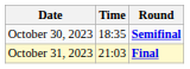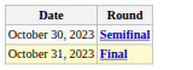 <table class="wikitable">
 <tr>
 <th>Date</th>
-<th>Time</th>
 <th>Round</th>
 </tr>
 <tr>
 <td>October 30, 2023</td>
-<td>18:35</td>
 <td><strong><a href='#'>Semifinal</a></strong></td>
 </tr>
 <tr style=background:lemonchiffon>
 <td>October 31, 2023</td>
-<td>21:03</td>
 <td><strong><a href='#'>Final</a></strong></td>
 </tr>
 </table>
